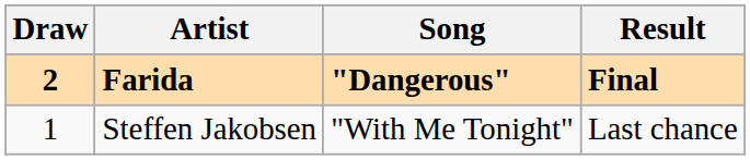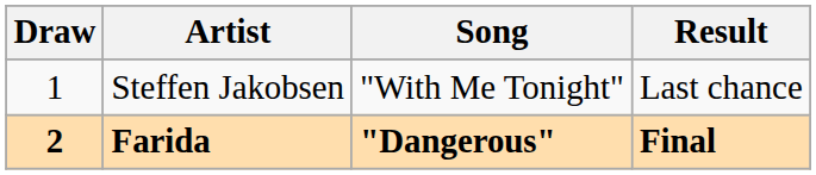 <table class="sortable wikitable" style="margin: 1em auto 1em auto">
 <tr>
 <th scope="col">Draw</th>
 <th scope="col">Artist</th>
 <th scope="col">Song</th>
 <th scope="col">Result</th>
 </tr>
+<tr>
+<td align="center">1</td>
+<td>Steffen Jakobsen</td>
+<td>"With Me Tonight"</td>
+<td>Last chance</td>
+</tr>
 <tr style="background: navajowhite; font-weight: bold;">
 <td align="center">2</td>
 <td>Farida</td>
 <td>"Dangerous"</td>
 <td>Final</td>
 </tr>
-<tr>
-<td align="center">1</td>
-<td>Steffen Jakobsen</td>
-<td>"With Me Tonight"</td>
-<td>Last chance</td>
-</tr>
 </table>
